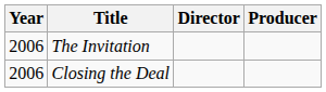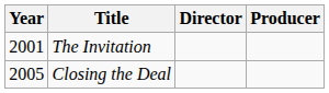 <table class="wikitable">
 <tr>
 <th>Year</th>
 <th>Title</th>
 <th>Director</th>
 <th>Producer</th>
 </tr>
 <tr>
-<td>2006</td>
+<td>2001</td>
 <td><em>The Invitation</em></td>
 <td></td>
 <td></td>
 </tr>
 <tr>
-<td>2006</td>
+<td>2005</td>
 <td><em>Closing the Deal</em></td>
 <td></td>
 <td></td>
 </tr>
 </table>
